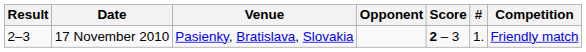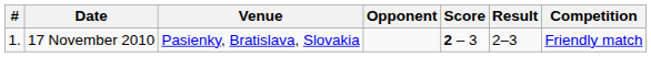 <table class="wikitable" align=center>
 <tr>
-<th>Result</th>
+<th>#</th>
 <th>Date</th>
 <th>Venue</th>
 <th>Opponent</th>
 <th>Score</th>
-<th>#</th>
+<th>Result</th>
 <th>Competition</th>
 </tr>
 <tr>
-<td>2–3</td>
+<td>1.</td>
 <td>17 November 2010</td>
 <td><a href='#'>Pasienky</a>, <a href='#'>Bratislava</a>, <a href='#'>Slovakia</a></td>
 <td></td>
 <td><strong>2</strong> – 3</td>
-<td>1.</td>
+<td>2–3</td>
 <td><a href='#'>Friendly match</a></td>
 </tr>
 </table>
